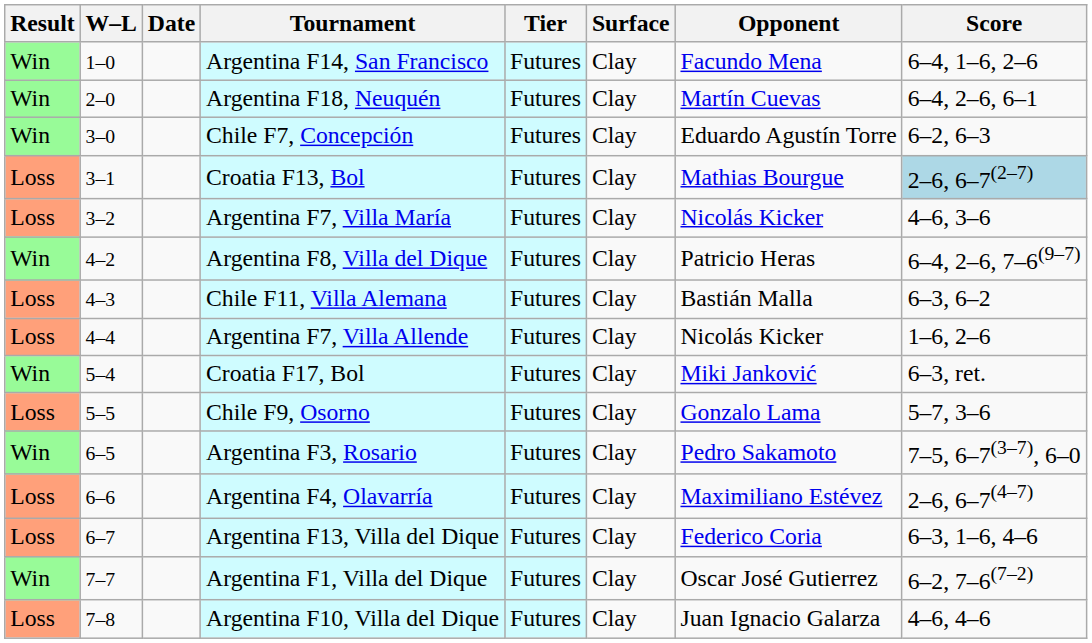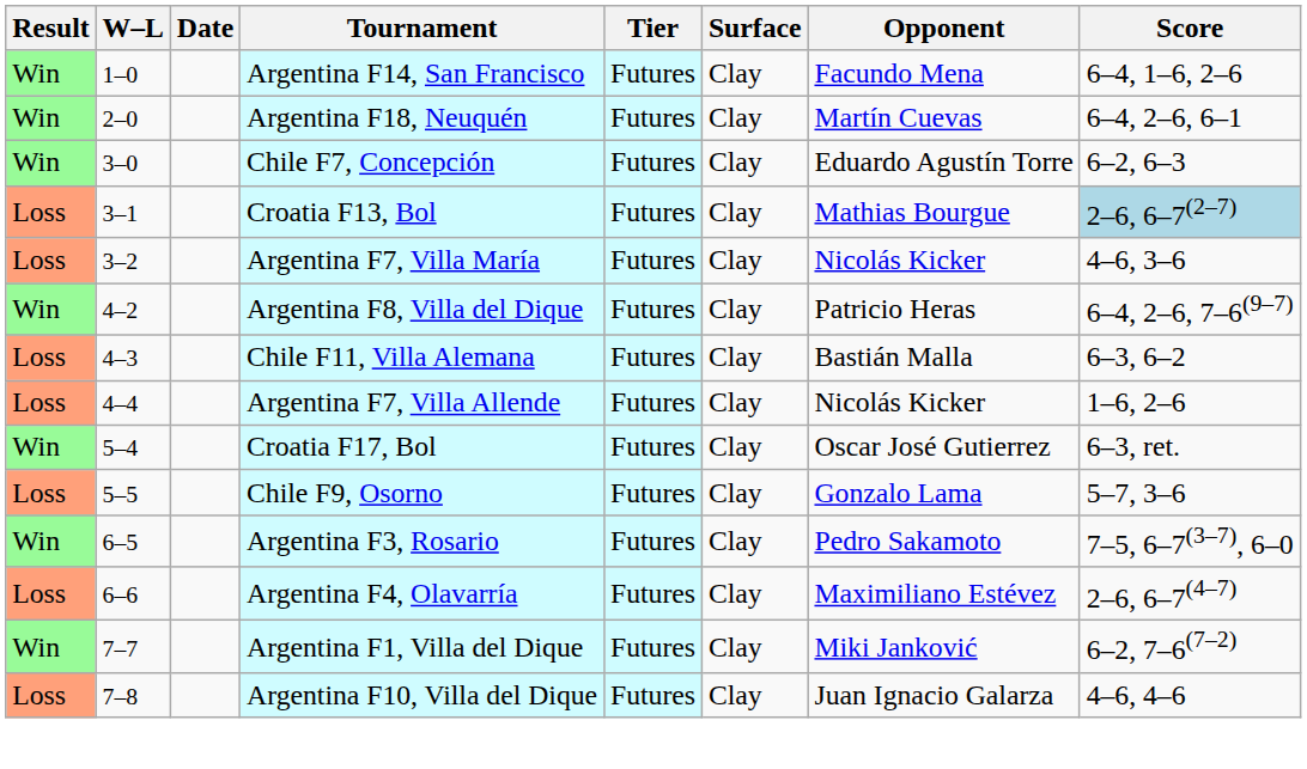 <table class="sortable wikitable">
 <tr>
 <th>Result</th>
 <th class="unsortable">W–L</th>
 <th>Date</th>
 <th>Tournament</th>
 <th>Tier</th>
 <th>Surface</th>
 <th>Opponent</th>
 <th class="unsortable">Score</th>
 </tr>
 <tr>
 <td style="background:#98fb98;">Win</td>
 <td><small>1–0</small></td>
 <td></td>
 <td style="background:#cffcff;">Argentina F14, <a href='#'>San Francisco</a></td>
 <td style="background:#cffcff;">Futures</td>
 <td>Clay</td>
 <td> <a href='#'>Facundo Mena</a></td>
 <td>6–4, 1–6, 2–6</td>
 </tr>
 <tr>
 <td style="background:#98fb98;">Win</td>
 <td><small>2–0</small></td>
 <td></td>
 <td style="background:#cffcff;">Argentina F18, <a href='#'>Neuquén</a></td>
 <td style="background:#cffcff;">Futures</td>
 <td>Clay</td>
 <td> <a href='#'>Martín Cuevas</a></td>
 <td>6–4, 2–6, 6–1</td>
 </tr>
 <tr>
 <td style="background:#98fb98;">Win</td>
 <td><small>3–0</small></td>
 <td></td>
 <td style="background:#cffcff;">Chile F7, <a href='#'>Concepción</a></td>
 <td style="background:#cffcff;">Futures</td>
 <td>Clay</td>
 <td> Eduardo Agustín Torre</td>
 <td>6–2, 6–3</td>
 </tr>
 <tr>
 <td style="background:#ffa07a;">Loss</td>
 <td><small>3–1</small></td>
 <td></td>
 <td style="background:#cffcff;">Croatia F13, <a href='#'>Bol</a></td>
 <td style="background:#cffcff;">Futures</td>
 <td>Clay</td>
 <td> <a href='#'>Mathias Bourgue</a></td>
 <td style="background: lightblue;">2–6, 6–7<sup>(2–7)</sup></td>
 </tr>
 <tr>
 <td style="background:#ffa07a;">Loss</td>
 <td><small>3–2</small></td>
 <td></td>
 <td style="background:#cffcff;">Argentina F7, <a href='#'>Villa María</a></td>
 <td style="background:#cffcff;">Futures</td>
 <td>Clay</td>
 <td> <a href='#'>Nicolás Kicker</a></td>
 <td>4–6, 3–6</td>
 </tr>
 <tr>
 <td style="background:#98fb98;">Win</td>
 <td><small>4–2</small></td>
 <td></td>
 <td style="background:#cffcff;">Argentina F8, <a href='#'>Villa del Dique</a></td>
 <td style="background:#cffcff;">Futures</td>
 <td>Clay</td>
 <td> Patricio Heras</td>
 <td>6–4, 2–6, 7–6<sup>(9–7)</sup></td>
 </tr>
 <tr>
 <td style="background:#ffa07a;">Loss</td>
 <td><small>4–3</small></td>
 <td></td>
 <td style="background:#cffcff;">Chile F11, <a href='#'>Villa Alemana</a></td>
 <td style="background:#cffcff;">Futures</td>
 <td>Clay</td>
 <td> Bastián Malla</td>
 <td>6–3, 6–2</td>
 </tr>
 <tr>
 <td style="background:#ffa07a;">Loss</td>
 <td><small>4–4</small></td>
 <td></td>
 <td style="background:#cffcff;">Argentina F7, <a href='#'>Villa Allende</a></td>
 <td style="background:#cffcff;">Futures</td>
 <td>Clay</td>
 <td> Nicolás Kicker</td>
 <td>1–6, 2–6</td>
 </tr>
 <tr>
 <td style="background:#98fb98;">Win</td>
 <td><small>5–4</small></td>
 <td></td>
 <td style="background:#cffcff;">Croatia F17, Bol</td>
 <td style="background:#cffcff;">Futures</td>
 <td>Clay</td>
-<td> <a href='#'>Miki Janković</a></td>
+<td> Oscar José Gutierrez</td>
 <td>6–3, ret.</td>
 </tr>
 <tr>
 <td style="background:#ffa07a;">Loss</td>
 <td><small>5–5</small></td>
 <td></td>
 <td style="background:#cffcff;">Chile F9, <a href='#'>Osorno</a></td>
 <td style="background:#cffcff;">Futures</td>
 <td>Clay</td>
 <td> <a href='#'>Gonzalo Lama</a></td>
 <td>5–7, 3–6</td>
 </tr>
 <tr>
 <td style="background:#98fb98;">Win</td>
 <td><small>6–5</small></td>
 <td></td>
 <td style="background:#cffcff;">Argentina F3, <a href='#'>Rosario</a></td>
 <td style="background:#cffcff;">Futures</td>
 <td>Clay</td>
 <td> <a href='#'>Pedro Sakamoto</a></td>
 <td>7–5, 6–7<sup>(3–7)</sup>, 6–0</td>
 </tr>
 <tr>
 <td style="background:#ffa07a;">Loss</td>
 <td><small>6–6</small></td>
 <td></td>
 <td style="background:#cffcff;">Argentina F4, <a href='#'>Olavarría</a></td>
 <td style="background:#cffcff;">Futures</td>
 <td>Clay</td>
 <td> <a href='#'>Maximiliano Estévez</a></td>
 <td>2–6, 6–7<sup>(4–7)</sup></td>
 </tr>
 <tr>
-<td style="background:#ffa07a;">Loss</td>
-<td><small>6–7</small></td>
-<td></td>
-<td style="background:#cffcff;">Argentina F13, Villa del Dique</td>
-<td style="background:#cffcff;">Futures</td>
-<td>Clay</td>
-<td> <a href='#'>Federico Coria</a></td>
-<td>6–3, 1–6, 4–6</td>
-</tr>
-<tr>
 <td style="background:#98fb98;">Win</td>
 <td><small>7–7</small></td>
 <td></td>
 <td style="background:#cffcff;">Argentina F1, Villa del Dique</td>
 <td style="background:#cffcff;">Futures</td>
 <td>Clay</td>
-<td> Oscar José Gutierrez</td>
+<td> <a href='#'>Miki Janković</a></td>
 <td>6–2, 7–6<sup>(7–2)</sup></td>
 </tr>
 <tr>
 <td style="background:#ffa07a;">Loss</td>
 <td><small>7–8</small></td>
 <td></td>
 <td style="background:#cffcff;">Argentina F10, Villa del Dique</td>
 <td style="background:#cffcff;">Futures</td>
 <td>Clay</td>
 <td> Juan Ignacio Galarza</td>
 <td>4–6, 4–6</td>
 </tr>
 </table>
